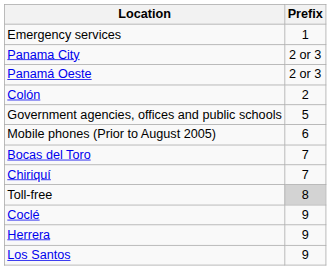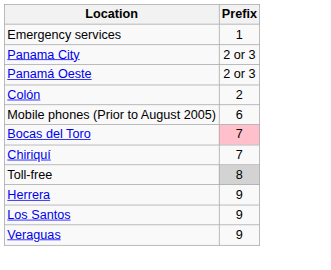 <table class="wikitable">
 <tr>
 <th>Location</th>
 <th>Prefix</th>
 </tr>
 <tr>
 <td>Emergency services</td>
 <td style="text-align:center">1</td>
 </tr>
 <tr>
 <td><a href='#'>Panama City</a></td>
 <td style="text-align:center">2 or 3</td>
 </tr>
 <tr>
 <td><a href='#'>Panamá Oeste</a></td>
 <td style="text-align:center">2 or 3</td>
 </tr>
 <tr>
 <td><a href='#'>Colón</a></td>
 <td style="text-align:center">2</td>
 </tr>
 <tr>
-<td>Government agencies,  offices and public schools</td>
-<td style="text-align:center">5</td>
-</tr>
-<tr>
 <td>Mobile phones (Prior to August 2005)</td>
 <td style="text-align:center">6</td>
 </tr>
 <tr>
 <td><a href='#'>Bocas del Toro</a></td>
-<td style="text-align:center">7</td>
+<td style="background: pink; text-align:center">7</td>
 </tr>
 <tr>
 <td><a href='#'>Chiriquí</a></td>
 <td style="text-align:center">7</td>
 </tr>
 <tr>
 <td>Toll-free</td>
 <td style="background: lightgrey; text-align:center">8</td>
 </tr>
 <tr>
-<td><a href='#'>Coclé</a></td>
-<td style="text-align:center">9</td>
-</tr>
-<tr>
 <td><a href='#'>Herrera</a></td>
 <td style="text-align:center">9</td>
 </tr>
 <tr>
 <td><a href='#'>Los Santos</a></td>
 <td style="text-align:center">9</td>
 </tr>
+<tr>
+<td><a href='#'>Veraguas</a></td>
+<td style="text-align:center">9</td>
+</tr>
 </table>
